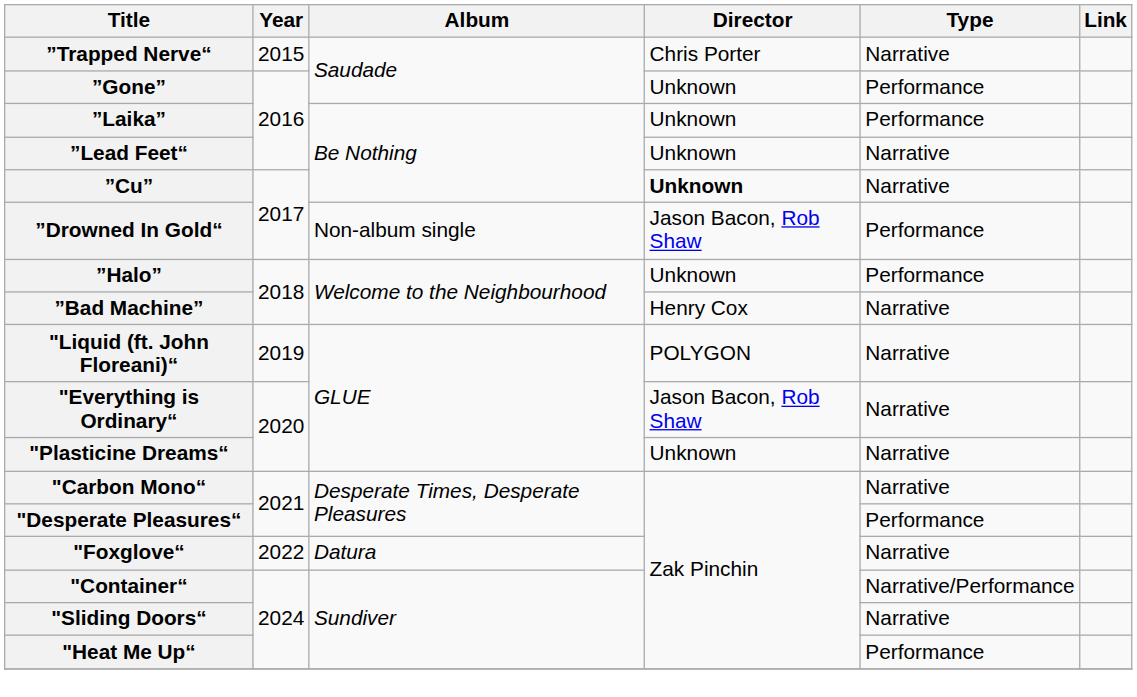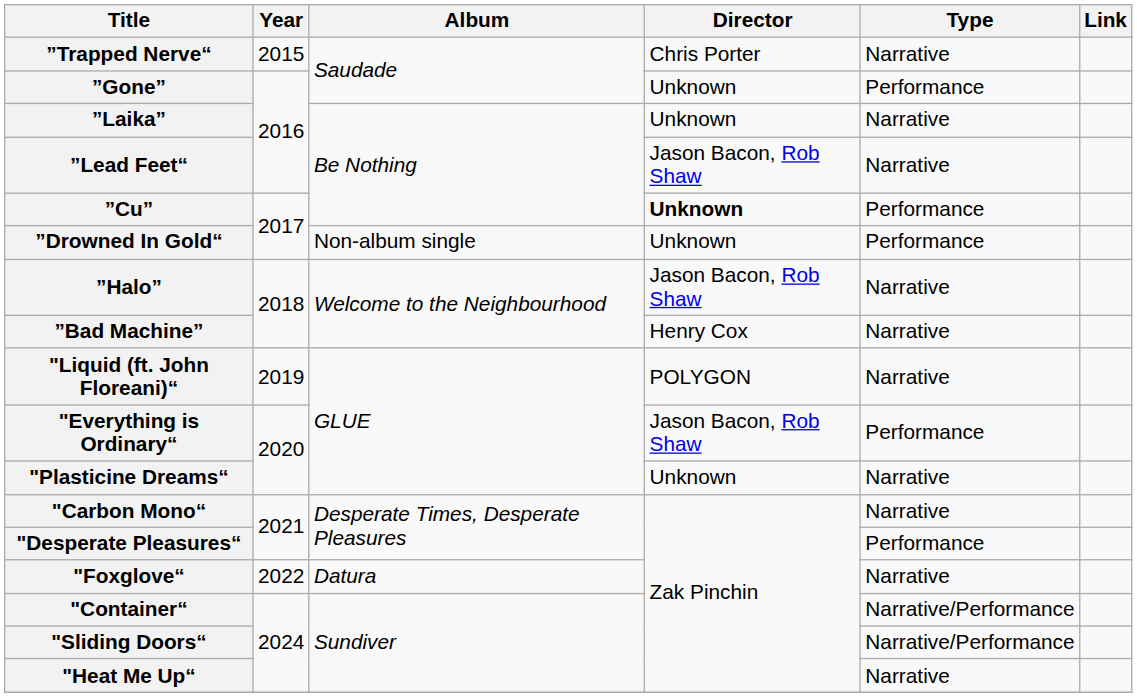 <table class="wikitable plainrowheaders">
 <tr>
 <th>Title</th>
 <th>Year</th>
 <th>Album</th>
 <th>Director</th>
 <th>Type</th>
 <th>Link</th>
 </tr>
 <tr>
 <th scope="row">”Trapped Nerve“</th>
 <td>2015</td>
 <td rowspan="2"><em>Saudade</em></td>
 <td>Chris Porter</td>
 <td>Narrative</td>
 <td></td>
 </tr>
 <tr>
 <th scope="row">”Gone”</th>
 <td rowspan="3">2016</td>
 <td>Unknown</td>
 <td>Performance</td>
 <td></td>
 </tr>
 <tr>
 <th scope="row">”Laika”</th>
 <td rowspan="3"><em>Be Nothing</em></td>
 <td>Unknown</td>
-<td>Performance</td>
+<td>Narrative</td>
 <td></td>
 </tr>
 <tr>
 <th scope="row">”Lead Feet“</th>
-<td>Unknown</td>
+<td>Jason Bacon, <a href='#'>Rob Shaw</a></td>
 <td>Narrative</td>
 <td></td>
 </tr>
 <tr>
 <th scope="row">”Cu”</th>
 <td rowspan="2">2017</td>
 <td><strong>Unknown</strong></td>
-<td>Narrative</td>
+<td>Performance</td>
 <td></td>
 </tr>
 <tr>
 <th scope="row">”Drowned In Gold“</th>
 <td>Non-album single</td>
-<td>Jason Bacon, <a href='#'>Rob Shaw</a></td>
+<td>Unknown</td>
 <td>Performance</td>
 <td></td>
 </tr>
 <tr>
 <th scope="row">”Halo”</th>
 <td rowspan="2">2018</td>
 <td rowspan="2"><em>Welcome to the Neighbourhood</em></td>
-<td>Unknown</td>
-<td>Performance</td>
+<td>Jason Bacon, <a href='#'>Rob Shaw</a></td>
+<td>Narrative</td>
 <td></td>
 </tr>
 <tr>
 <th scope="row">”Bad Machine”</th>
 <td>Henry Cox</td>
 <td>Narrative</td>
 <td></td>
 </tr>
 <tr>
 <th scope="row">"Liquid (ft. John Floreani)“</th>
 <td>2019</td>
 <td rowspan="3"><em>GLUE</em></td>
 <td>POLYGON</td>
 <td>Narrative</td>
 <td></td>
 </tr>
 <tr>
 <th scope="row">"Everything is Ordinary“</th>
 <td rowspan="2">2020</td>
 <td>Jason Bacon, <a href='#'>Rob Shaw</a></td>
-<td>Narrative</td>
+<td>Performance</td>
 <td></td>
 </tr>
 <tr>
 <th scope="row">"Plasticine Dreams“</th>
 <td>Unknown</td>
 <td>Narrative</td>
 <td></td>
 </tr>
 <tr>
 <th scope="row">"Carbon Mono“</th>
 <td rowspan="2">2021</td>
 <td rowspan="2"><em>Desperate Times, Desperate Pleasures</em></td>
 <td rowspan="6">Zak Pinchin</td>
 <td>Narrative</td>
 <td></td>
 </tr>
 <tr>
 <th scope="row">"Desperate Pleasures“</th>
 <td>Performance</td>
 <td></td>
 </tr>
 <tr>
 <th scope="row">"Foxglove“</th>
 <td>2022</td>
 <td><em>Datura</em></td>
 <td>Narrative</td>
 <td></td>
 </tr>
 <tr>
 <th scope="row">"Container“</th>
 <td rowspan="3">2024</td>
 <td rowspan="3"><em>Sundiver</em></td>
 <td>Narrative/Performance</td>
 <td></td>
 </tr>
 <tr>
 <th scope="row">"Sliding Doors“</th>
-<td>Narrative</td>
+<td>Narrative/Performance</td>
 <td></td>
 </tr>
 <tr>
 <th scope="row">"Heat Me Up“</th>
-<td>Performance</td>
+<td>Narrative</td>
 <td></td>
 </tr>
 <tr>
 </tr>
 </table>
